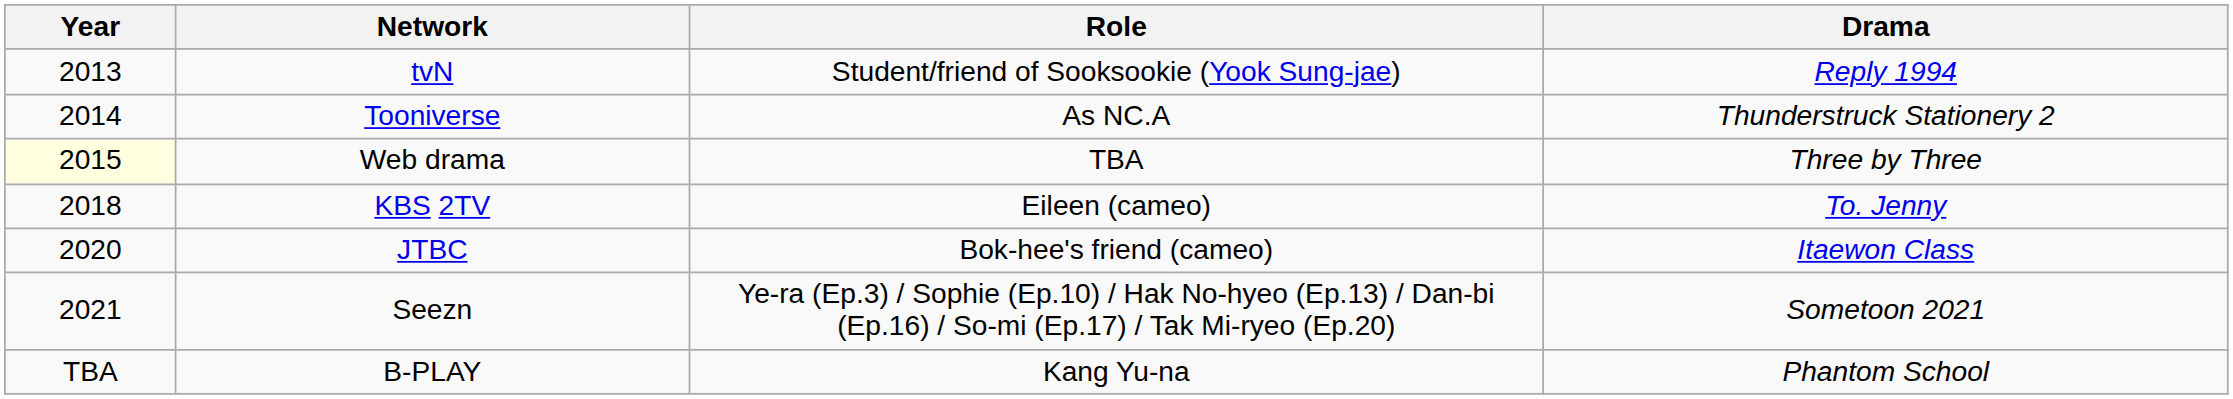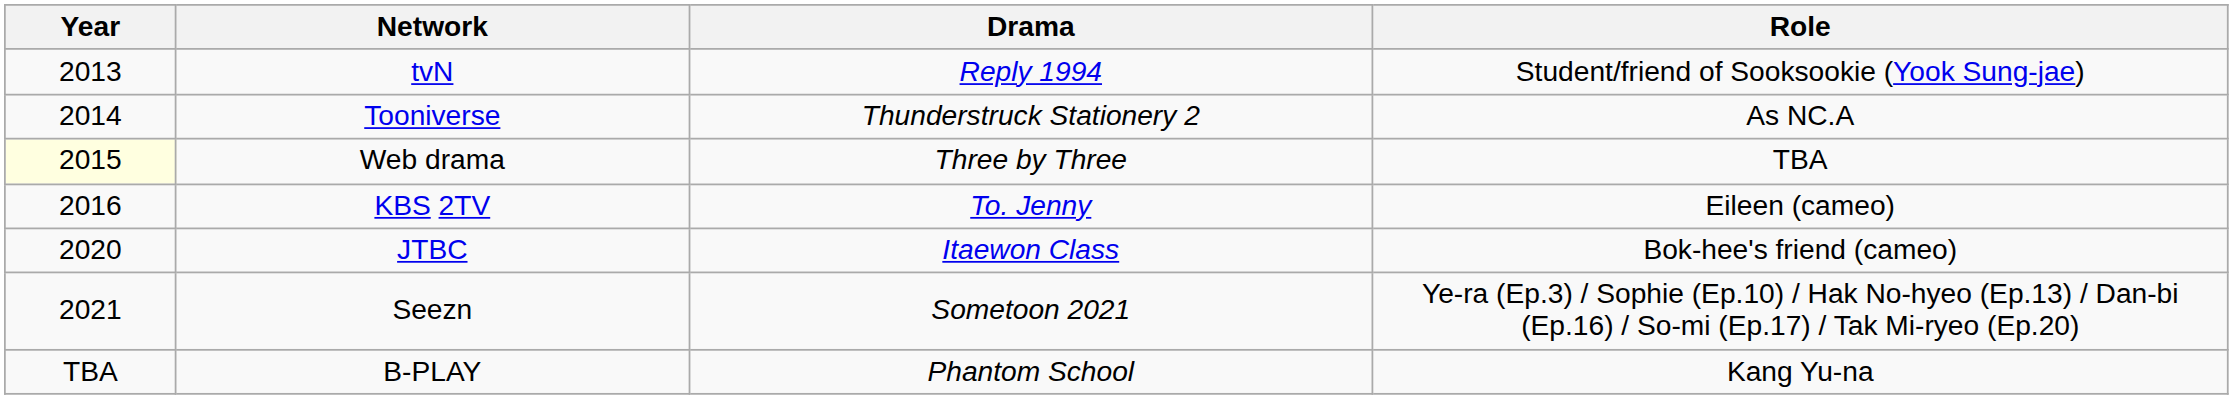 <table class="wikitable" style="text-align:center; table-layout:fixed; margin-right:0">
 <tr>
 <th width=5%>Year</th>
 <th style="width:15%;">Network</th>
+<th style="width:20%;">Drama</th>
 <th style="width:25%;">Role</th>
-<th style="width:20%;">Drama</th>
 </tr>
 <tr>
 <td>2013</td>
 <td><a href='#'>tvN</a></td>
+<td><em><a href='#'>Reply 1994</a></em></td>
 <td>Student/friend of Sooksookie (<a href='#'>Yook Sung-jae</a>)</td>
-<td><em><a href='#'>Reply 1994</a></em></td>
 </tr>
 <tr>
 <td>2014</td>
 <td><a href='#'>Tooniverse</a></td>
+<td><em>Thunderstruck Stationery 2</em></td>
 <td>As NC.A</td>
-<td><em>Thunderstruck Stationery 2</em></td>
 </tr>
 <tr>
 <td style="background: lightyellow;">2015</td>
 <td>Web drama</td>
+<td><em>Three by Three</em></td>
 <td>TBA</td>
-<td><em>Three by Three</em></td>
 </tr>
 <tr>
-<td>2018</td>
+<td>2016</td>
 <td><a href='#'>KBS</a> <a href='#'>2TV</a></td>
+<td><em><a href='#'>To. Jenny</a></em></td>
 <td>Eileen (cameo)</td>
-<td><em><a href='#'>To. Jenny</a></em></td>
 </tr>
 <tr>
 <td>2020</td>
 <td><a href='#'>JTBC</a></td>
+<td><em><a href='#'>Itaewon Class</a></em></td>
 <td>Bok-hee's friend (cameo)</td>
-<td><em><a href='#'>Itaewon Class</a></em></td>
 </tr>
 <tr>
 <td>2021</td>
 <td>Seezn</td>
+<td><em>Sometoon 2021</em></td>
 <td>Ye-ra (Ep.3) / Sophie (Ep.10) / Hak No-hyeo (Ep.13) / Dan-bi (Ep.16) / So-mi (Ep.17) / Tak Mi-ryeo (Ep.20)</td>
-<td><em>Sometoon 2021</em></td>
 </tr>
 <tr>
 <td>TBA</td>
 <td>B-PLAY</td>
+<td><em>Phantom School</em></td>
 <td>Kang Yu-na</td>
-<td><em>Phantom School</em></td>
 </tr>
 </table>
